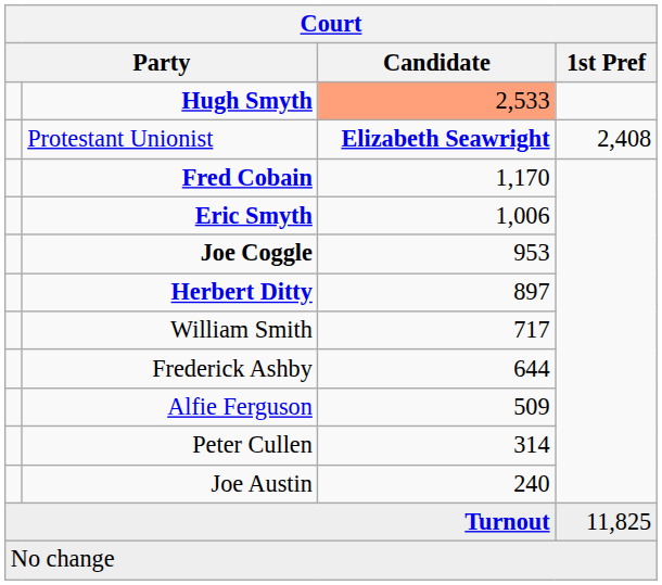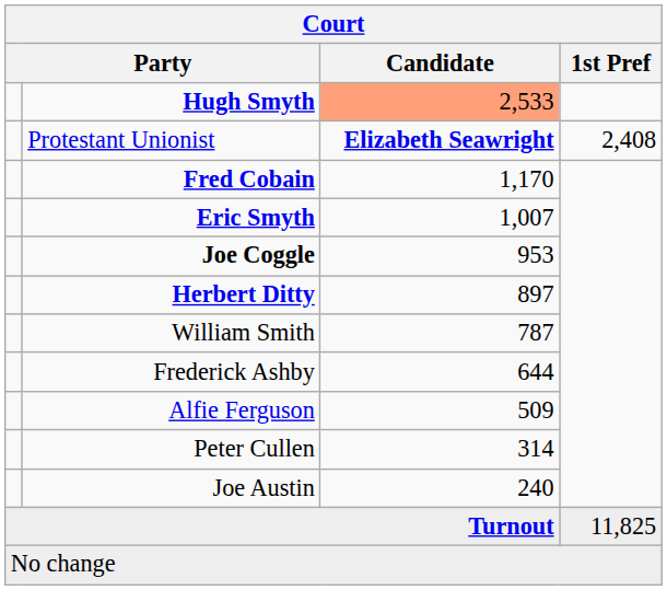 <table class="wikitable">
 <tr>
 <th colspan="4" align="center"><a href='#'>Court</a></th>
 </tr>
 <tr>
 <th colspan="2" align="center" width=200>Party</th>
 <th width=150>Candidate</th>
 <th width=60>1st Pref</th>
 </tr>
 <tr>
 <td></td>
 <td align="right"><strong><a href='#'>Hugh Smyth</a></strong></td>
 <td align="right" style="background: lightsalmon;">2,533</td>
 </tr>
 <tr>
 <td bgcolor=></td>
 <td><a href='#'>Protestant Unionist</a></td>
 <td align="right"><strong><a href='#'>Elizabeth Seawright</a></strong></td>
 <td align="right">2,408</td>
 </tr>
 <tr>
 <td></td>
 <td align="right"><strong><a href='#'>Fred Cobain</a></strong></td>
 <td align="right">1,170</td>
 </tr>
 <tr>
 <td></td>
 <td align="right"><strong><a href='#'>Eric Smyth</a></strong></td>
-<td align="right">1,006</td>
+<td align="right">1,007</td>
 </tr>
 <tr>
 <td></td>
 <td align="right"><strong>Joe Coggle</strong></td>
 <td align="right">953</td>
 </tr>
 <tr>
 <td></td>
 <td align="right"><strong><a href='#'>Herbert Ditty</a></strong></td>
 <td align="right">897</td>
 </tr>
 <tr>
 <td></td>
 <td align="right">William Smith</td>
-<td align="right">717</td>
+<td align="right">787</td>
 </tr>
 <tr>
 <td></td>
 <td align="right">Frederick Ashby</td>
 <td align="right">644</td>
 </tr>
 <tr>
 <td></td>
 <td align="right"><a href='#'>Alfie Ferguson</a></td>
 <td align="right">509</td>
 </tr>
 <tr>
 <td></td>
 <td align="right">Peter Cullen</td>
 <td align="right">314</td>
 </tr>
 <tr>
 <td></td>
 <td align="right">Joe Austin</td>
 <td align="right">240</td>
 </tr>
 <tr bgcolor="EEEEEE">
 <td colspan=3 align="right"><strong><a href='#'>Turnout</a></strong></td>
 <td align="right">11,825</td>
 </tr>
 <tr bgcolor="EEEEEE">
 <td colspan=4>No change</td>
 </tr>
 </table>
